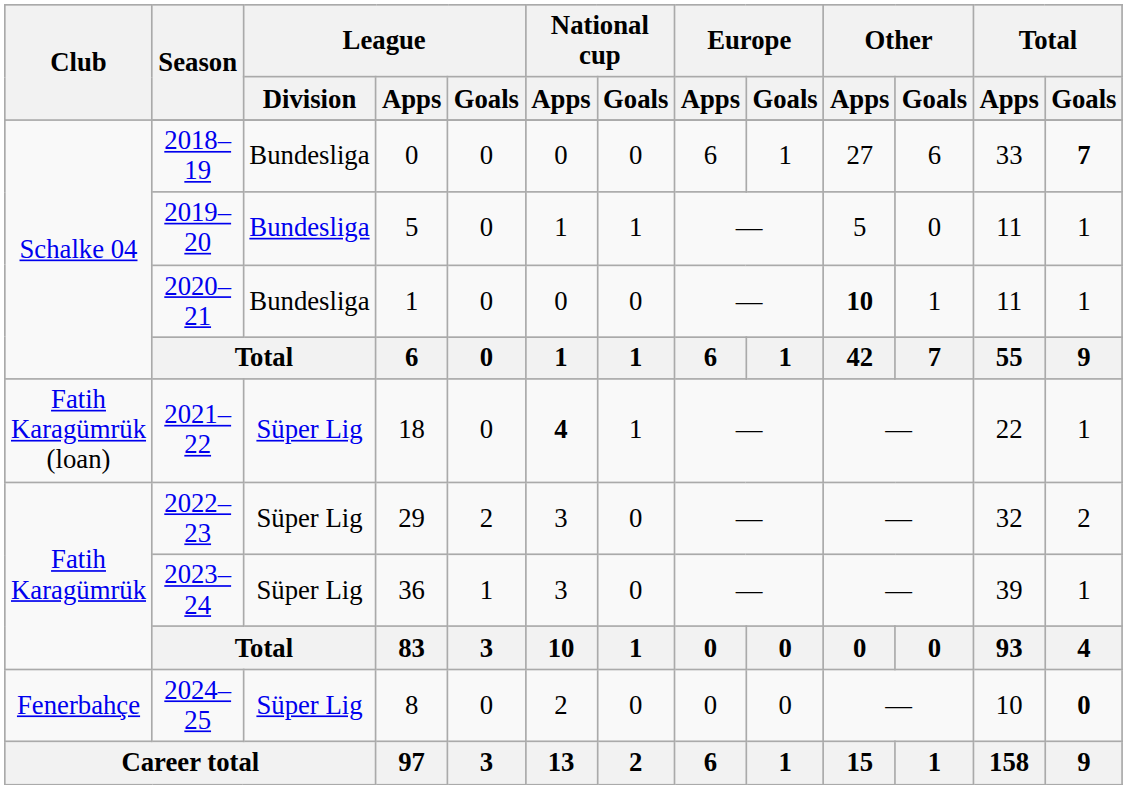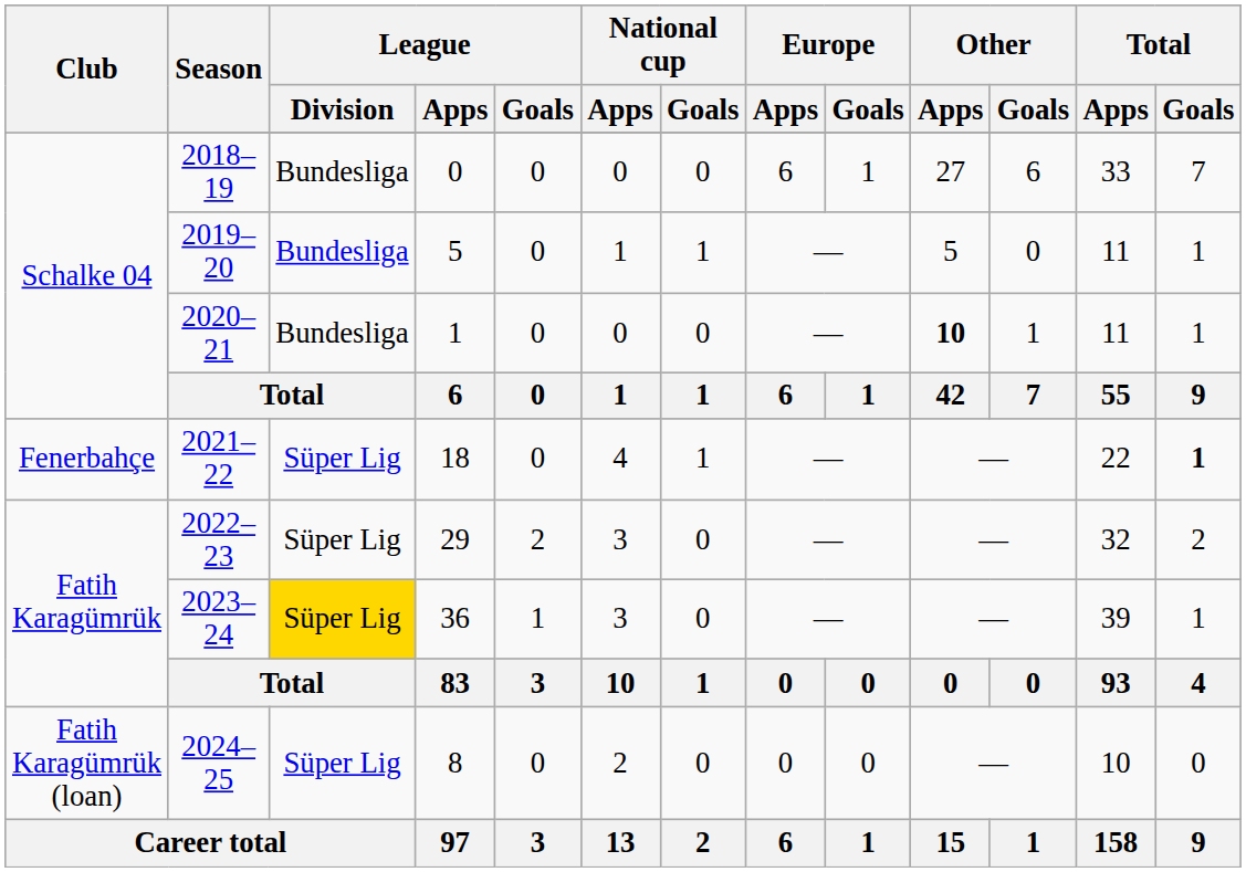 <table class="wikitable" style="text-align: center;">
 <tr>
 <th rowspan=2>Club</th>
 <th rowspan=2>Season</th>
 <th colspan=3>League</th>
 <th colspan=2>National cup</th>
 <th colspan=2>Europe</th>
 <th colspan=2>Other</th>
 <th colspan=2>Total</th>
 </tr>
 <tr>
 <th>Division</th>
 <th>Apps</th>
 <th>Goals</th>
 <th>Apps</th>
 <th>Goals</th>
 <th>Apps</th>
 <th>Goals</th>
 <th>Apps</th>
 <th>Goals</th>
 <th>Apps</th>
 <th>Goals</th>
 </tr>
 <tr>
 <td rowspan="5"><a href='#'>Schalke 04</a></td>
 </tr>
 <tr>
 <td><a href='#'>2018–19</a></td>
 <td>Bundesliga</td>
 <td>0</td>
 <td>0</td>
 <td>0</td>
 <td>0</td>
 <td>6</td>
 <td>1</td>
 <td>27</td>
 <td>6</td>
 <td>33</td>
-<td><strong>7</strong></td>
+<td>7</td>
 </tr>
 <tr>
 <td><a href='#'>2019–20</a></td>
 <td><a href='#'>Bundesliga</a></td>
 <td>5</td>
 <td>0</td>
 <td>1</td>
 <td>1</td>
 <td colspan=2>—</td>
 <td>5</td>
 <td>0</td>
 <td>11</td>
 <td>1</td>
 </tr>
 <tr>
 <td><a href='#'>2020–21</a></td>
 <td>Bundesliga</td>
 <td>1</td>
 <td>0</td>
 <td>0</td>
 <td>0</td>
 <td colspan=2>—</td>
 <td><strong>10</strong></td>
 <td>1</td>
 <td>11</td>
 <td>1</td>
 </tr>
 <tr>
 <th colspan="2">Total</th>
 <th>6</th>
 <th>0</th>
 <th>1</th>
 <th>1</th>
 <th>6</th>
 <th>1</th>
 <th>42</th>
 <th>7</th>
 <th>55</th>
 <th>9</th>
 </tr>
 <tr>
-<td><a href='#'>Fatih Karagümrük</a> (loan)</td>
+<td><a href='#'>Fenerbahçe</a></td>
 <td><a href='#'>2021–22</a></td>
 <td><a href='#'>Süper Lig</a></td>
 <td>18</td>
 <td>0</td>
-<td><strong>4</strong></td>
+<td>4</td>
 <td>1</td>
 <td colspan="2">—</td>
 <td colspan=2>—</td>
 <td>22</td>
-<td>1</td>
+<td><strong>1</strong></td>
 </tr>
 <tr>
 <td rowspan="3"><a href='#'>Fatih Karagümrük</a></td>
 <td><a href='#'>2022–23</a></td>
 <td>Süper Lig</td>
 <td>29</td>
 <td>2</td>
 <td>3</td>
 <td>0</td>
 <td colspan="2">—</td>
 <td colspan=2>—</td>
 <td>32</td>
 <td>2</td>
 </tr>
 <tr>
 <td><a href='#'>2023–24</a></td>
-<td>Süper Lig</td>
+<td style="background: gold;">Süper Lig</td>
 <td>36</td>
 <td>1</td>
 <td>3</td>
 <td>0</td>
 <td colspan="2">—</td>
 <td colspan=2>—</td>
 <td>39</td>
 <td>1</td>
 </tr>
 <tr>
 <th colspan="2">Total</th>
 <th>83</th>
 <th>3</th>
 <th>10</th>
 <th>1</th>
 <th>0</th>
 <th>0</th>
 <th>0</th>
 <th>0</th>
 <th>93</th>
 <th>4</th>
 </tr>
 <tr>
-<td><a href='#'>Fenerbahçe</a></td>
+<td><a href='#'>Fatih Karagümrük</a> (loan)</td>
 <td><a href='#'>2024–25</a></td>
 <td><a href='#'>Süper Lig</a></td>
 <td>8</td>
 <td>0</td>
 <td>2</td>
 <td>0</td>
 <td>0</td>
 <td>0</td>
 <td colspan=2>—</td>
 <td>10</td>
-<td><strong>0</strong></td>
+<td>0</td>
 </tr>
 <tr>
 <th colspan="3">Career total</th>
 <th>97</th>
 <th>3</th>
 <th>13</th>
 <th>2</th>
 <th>6</th>
 <th>1</th>
 <th>15</th>
 <th>1</th>
 <th>158</th>
 <th>9</th>
 </tr>
 </table>
